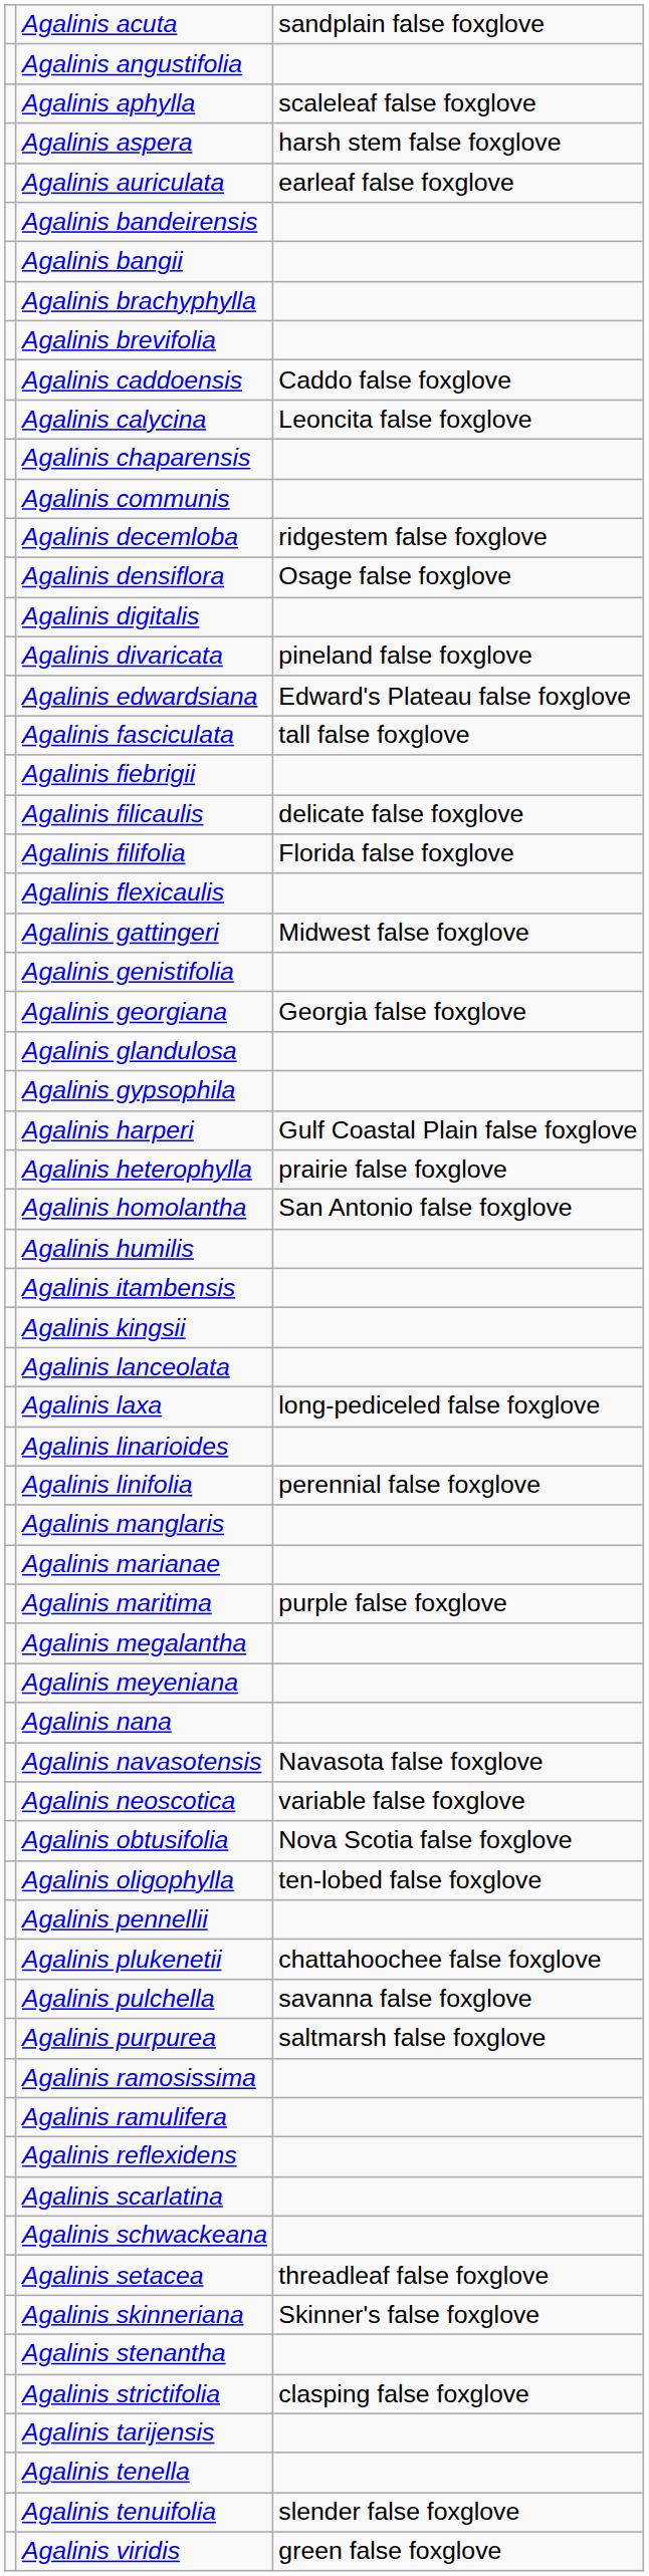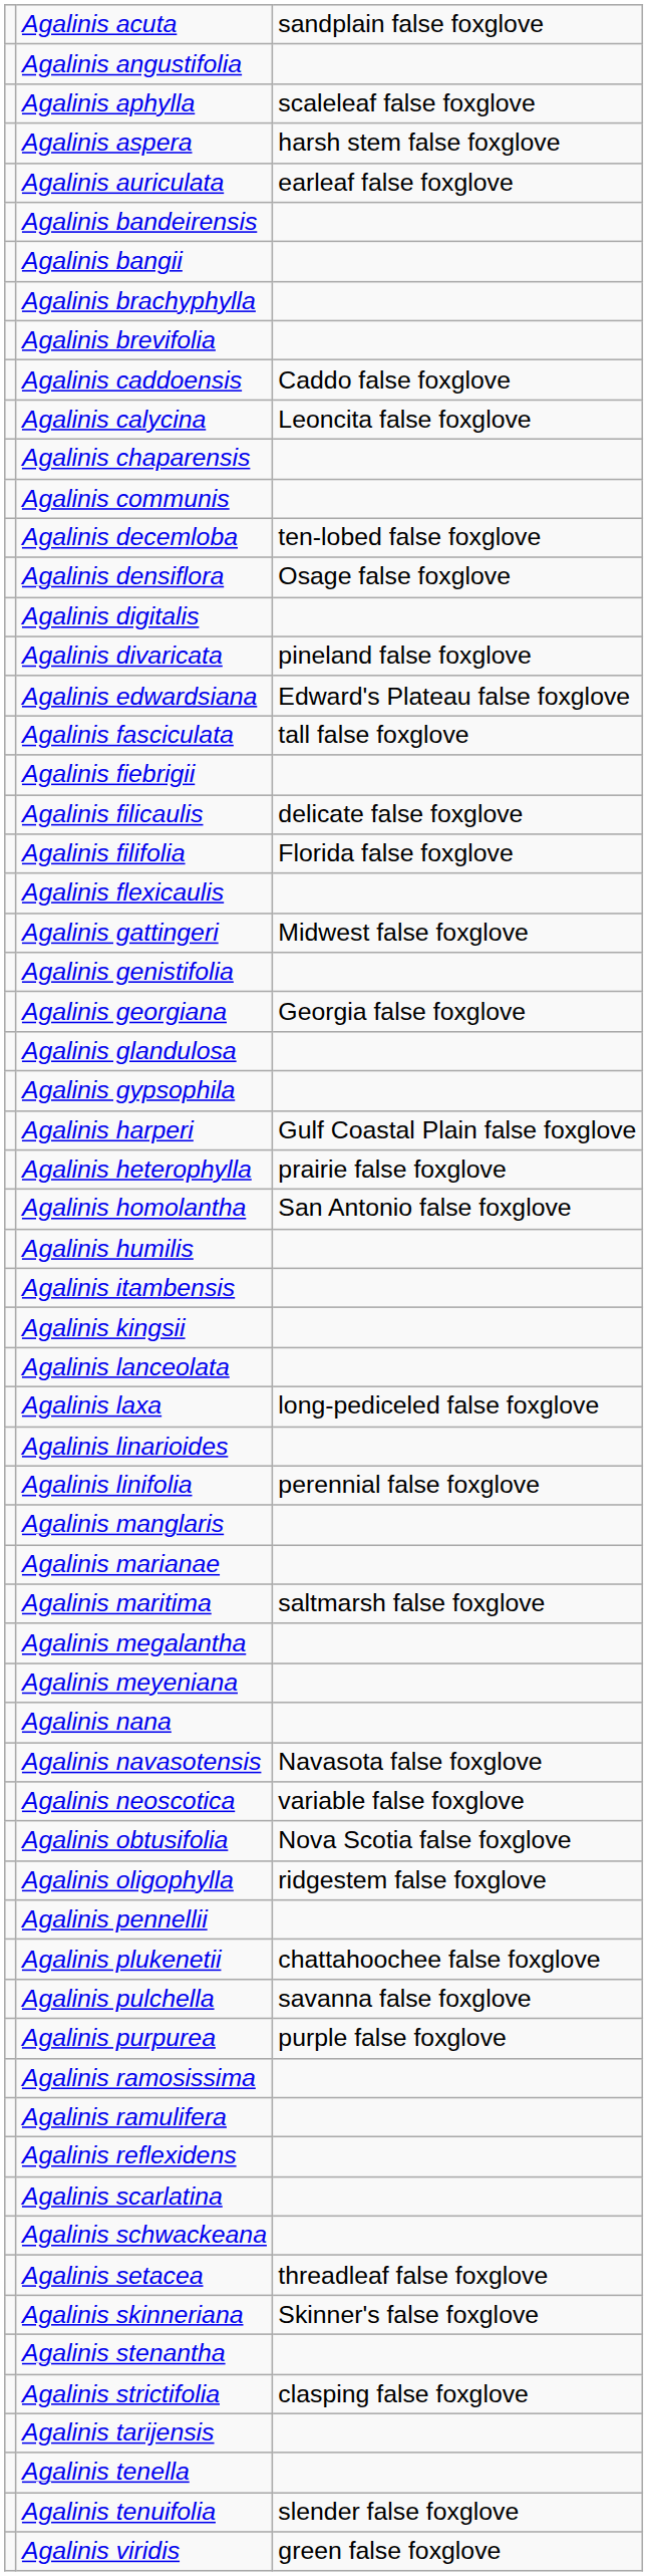 <table class="wikitable">
 <tr>
 <td></td>
 <td><em><a href='#'>Agalinis acuta</a></em></td>
 <td>sandplain false foxglove</td>
 </tr>
 <tr>
 <td></td>
 <td><em><a href='#'>Agalinis angustifolia</a></em></td>
 <td></td>
 </tr>
 <tr>
 <td></td>
 <td><em><a href='#'>Agalinis aphylla</a></em></td>
 <td>scaleleaf false foxglove</td>
 </tr>
 <tr>
 <td></td>
 <td><em><a href='#'>Agalinis aspera</a></em></td>
 <td>harsh stem false foxglove</td>
 </tr>
 <tr>
 <td></td>
 <td><em><a href='#'>Agalinis auriculata</a></em></td>
 <td>earleaf false foxglove</td>
 </tr>
 <tr>
 <td></td>
 <td><em><a href='#'>Agalinis bandeirensis</a></em></td>
 <td></td>
 </tr>
 <tr>
 <td></td>
 <td><em><a href='#'>Agalinis bangii</a></em></td>
 <td></td>
 </tr>
 <tr>
 <td></td>
 <td><em><a href='#'>Agalinis brachyphylla</a></em></td>
 <td></td>
 </tr>
 <tr>
 <td></td>
 <td><em><a href='#'>Agalinis brevifolia</a></em></td>
 <td></td>
 </tr>
 <tr>
 <td></td>
 <td><em><a href='#'>Agalinis caddoensis</a></em></td>
 <td>Caddo false foxglove</td>
 </tr>
 <tr>
 <td></td>
 <td><em><a href='#'>Agalinis calycina</a></em></td>
 <td>Leoncita false foxglove</td>
 </tr>
 <tr>
 <td></td>
 <td><em><a href='#'>Agalinis chaparensis</a></em></td>
 <td></td>
 </tr>
 <tr>
 <td></td>
 <td><em><a href='#'>Agalinis communis</a></em></td>
 <td></td>
 </tr>
 <tr>
 <td></td>
 <td><em><a href='#'>Agalinis decemloba</a></em></td>
-<td>ridgestem false foxglove</td>
+<td>ten-lobed false foxglove</td>
 </tr>
 <tr>
 <td></td>
 <td><em><a href='#'>Agalinis densiflora</a></em></td>
 <td>Osage false foxglove</td>
 </tr>
 <tr>
 <td></td>
 <td><em><a href='#'>Agalinis digitalis</a></em></td>
 <td></td>
 </tr>
 <tr>
 <td></td>
 <td><em><a href='#'>Agalinis divaricata</a></em></td>
 <td>pineland false foxglove</td>
 </tr>
 <tr>
 <td></td>
 <td><em><a href='#'>Agalinis edwardsiana</a></em></td>
 <td>Edward's Plateau false foxglove</td>
 </tr>
 <tr>
 <td></td>
 <td><em><a href='#'>Agalinis fasciculata</a></em></td>
 <td>tall false foxglove</td>
 </tr>
 <tr>
 <td></td>
 <td><em><a href='#'>Agalinis fiebrigii</a></em></td>
 <td></td>
 </tr>
 <tr>
 <td></td>
 <td><em><a href='#'>Agalinis filicaulis</a></em></td>
 <td>delicate false foxglove</td>
 </tr>
 <tr>
 <td></td>
 <td><em><a href='#'>Agalinis filifolia</a></em></td>
 <td>Florida false foxglove</td>
 </tr>
 <tr>
 <td></td>
 <td><em><a href='#'>Agalinis flexicaulis</a></em></td>
 <td></td>
 </tr>
 <tr>
 <td></td>
 <td><em><a href='#'>Agalinis gattingeri</a></em></td>
 <td>Midwest false foxglove</td>
 </tr>
 <tr>
 <td></td>
 <td><em><a href='#'>Agalinis genistifolia</a></em></td>
 <td></td>
 </tr>
 <tr>
 <td></td>
 <td><em><a href='#'>Agalinis georgiana</a></em></td>
 <td>Georgia false foxglove</td>
 </tr>
 <tr>
 <td></td>
 <td><em><a href='#'>Agalinis glandulosa</a></em></td>
 <td></td>
 </tr>
 <tr>
 <td></td>
 <td><em><a href='#'>Agalinis gypsophila</a></em></td>
 <td></td>
 </tr>
 <tr>
 <td></td>
 <td><em><a href='#'>Agalinis harperi</a></em></td>
 <td>Gulf Coastal Plain false foxglove</td>
 </tr>
 <tr>
 <td></td>
 <td><em><a href='#'>Agalinis heterophylla</a></em></td>
 <td>prairie false foxglove</td>
 </tr>
 <tr>
 <td></td>
 <td><em><a href='#'>Agalinis homolantha</a></em></td>
 <td>San Antonio false foxglove</td>
 </tr>
 <tr>
 <td></td>
 <td><em><a href='#'>Agalinis humilis</a></em></td>
 <td></td>
 </tr>
 <tr>
 <td></td>
 <td><em><a href='#'>Agalinis itambensis</a></em></td>
 <td></td>
 </tr>
 <tr>
 <td></td>
 <td><em><a href='#'>Agalinis kingsii</a></em></td>
 <td></td>
 </tr>
 <tr>
 <td></td>
 <td><em><a href='#'>Agalinis lanceolata</a></em></td>
 <td></td>
 </tr>
 <tr>
 <td></td>
 <td><em><a href='#'>Agalinis laxa</a></em></td>
 <td>long-pediceled false foxglove</td>
 </tr>
 <tr>
 <td></td>
 <td><em><a href='#'>Agalinis linarioides</a></em></td>
 <td></td>
 </tr>
 <tr>
 <td></td>
 <td><em><a href='#'>Agalinis linifolia</a></em></td>
 <td>perennial false foxglove</td>
 </tr>
 <tr>
 <td></td>
 <td><em><a href='#'>Agalinis manglaris</a></em></td>
 <td></td>
 </tr>
 <tr>
 <td></td>
 <td><em><a href='#'>Agalinis marianae</a></em></td>
 <td></td>
 </tr>
 <tr>
 <td></td>
 <td><em><a href='#'>Agalinis maritima</a></em></td>
-<td>purple false foxglove</td>
+<td>saltmarsh false foxglove</td>
 </tr>
 <tr>
 <td></td>
 <td><em><a href='#'>Agalinis megalantha</a></em></td>
 <td></td>
 </tr>
 <tr>
 <td></td>
 <td><em><a href='#'>Agalinis meyeniana</a></em></td>
 <td></td>
 </tr>
 <tr>
 <td></td>
 <td><em><a href='#'>Agalinis nana</a></em></td>
 <td></td>
 </tr>
 <tr>
 <td></td>
 <td><em><a href='#'>Agalinis navasotensis</a></em></td>
 <td>Navasota false foxglove</td>
 </tr>
 <tr>
 <td></td>
 <td><em><a href='#'>Agalinis neoscotica</a></em></td>
 <td>variable false foxglove</td>
 </tr>
 <tr>
 <td></td>
 <td><em><a href='#'>Agalinis obtusifolia</a></em></td>
 <td>Nova Scotia false foxglove</td>
 </tr>
 <tr>
 <td></td>
 <td><em><a href='#'>Agalinis oligophylla</a></em></td>
-<td>ten-lobed false foxglove</td>
+<td>ridgestem false foxglove</td>
 </tr>
 <tr>
 <td></td>
 <td><em><a href='#'>Agalinis pennellii </a></em></td>
 <td></td>
 </tr>
 <tr>
 <td></td>
 <td><em><a href='#'>Agalinis plukenetii</a></em></td>
 <td>chattahoochee false foxglove</td>
 </tr>
 <tr>
 <td></td>
 <td><em><a href='#'>Agalinis pulchella</a></em></td>
 <td>savanna false foxglove</td>
 </tr>
 <tr>
 <td></td>
 <td><em><a href='#'>Agalinis purpurea</a></em></td>
-<td>saltmarsh false foxglove</td>
+<td>purple false foxglove</td>
 </tr>
 <tr>
 <td></td>
 <td><em><a href='#'>Agalinis ramosissima</a></em></td>
 <td></td>
 </tr>
 <tr>
 <td></td>
 <td><em><a href='#'>Agalinis ramulifera</a></em></td>
 <td></td>
 </tr>
 <tr>
 <td></td>
 <td><em><a href='#'>Agalinis reflexidens</a></em></td>
 <td></td>
 </tr>
 <tr>
 <td></td>
 <td><em><a href='#'>Agalinis scarlatina</a></em></td>
 <td></td>
 </tr>
 <tr>
 <td></td>
 <td><em><a href='#'>Agalinis schwackeana</a></em></td>
 <td></td>
 </tr>
 <tr>
 <td></td>
 <td><em><a href='#'>Agalinis setacea</a></em></td>
 <td>threadleaf false foxglove</td>
 </tr>
 <tr>
 <td></td>
 <td><em><a href='#'>Agalinis skinneriana</a></em></td>
 <td>Skinner's false foxglove</td>
 </tr>
 <tr>
 <td></td>
 <td><em><a href='#'>Agalinis stenantha</a></em></td>
 <td></td>
 </tr>
 <tr>
 <td></td>
 <td><em><a href='#'>Agalinis strictifolia</a></em></td>
 <td>clasping false foxglove</td>
 </tr>
 <tr>
 <td></td>
 <td><em><a href='#'>Agalinis tarijensis</a></em></td>
 <td></td>
 </tr>
 <tr>
 <td></td>
 <td><em><a href='#'>Agalinis tenella</a></em></td>
 <td></td>
 </tr>
 <tr>
 <td></td>
 <td><em><a href='#'>Agalinis tenuifolia</a></em></td>
 <td>slender false foxglove</td>
 </tr>
 <tr>
 <td></td>
 <td><em><a href='#'>Agalinis viridis</a></em></td>
 <td>green false foxglove</td>
 </tr>
 </table>
